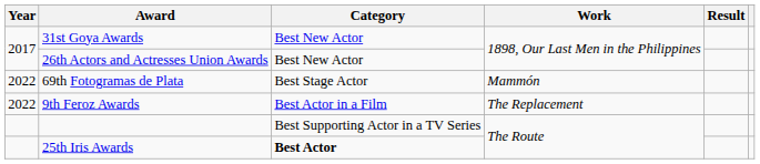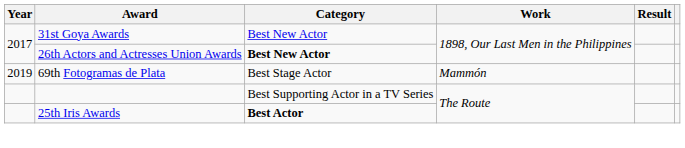 <table class="wikitable plainrowheaders sortable">
 <tr>
 <th scope="col">Year</th>
 <th scope="col">Award</th>
 <th scope="col">Category</th>
 <th scope="col">Work</th>
 <th scope="col">Result</th>
 <th scope="col" class="unsortable"></th>
 </tr>
 <tr>
 <td align = "center" rowspan = "2">2017</td>
 <td><a href='#'>31st Goya Awards</a></td>
 <td><a href='#'>Best New Actor</a></td>
 <td rowspan = "2"><em>1898, Our Last Men in the Philippines</em></td>
 <td></td>
 <td align = "center"></td>
 </tr>
 <tr>
 <td><a href='#'>26th Actors and Actresses Union Awards</a></td>
-<td>Best New Actor</td>
+<td><strong>Best New Actor</strong></td>
 <td></td>
 <td align = "center"></td>
 </tr>
 <tr>
-<td align = "center">2022</td>
+<td align = "center">2019</td>
 <td>69th <a href='#'>Fotogramas de Plata</a></td>
 <td>Best Stage Actor</td>
 <td><em>Mammón</em></td>
-<td></td>
-<td align = "center"></td>
-</tr>
-<tr>
-<td align = "center">2022</td>
-<td><a href='#'>9th Feroz Awards</a></td>
-<td><a href='#'>Best Actor in a Film</a></td>
-<td><em>The Replacement</em></td>
 <td></td>
 <td align = "center"></td>
 </tr>
 <tr>
 <td></td>
 <td></td>
 <td>Best Supporting Actor in a TV Series</td>
 <td rowspan = "2"><em>The Route</em></td>
 <td></td>
 <td align = "center"></td>
 </tr>
 <tr>
 <td></td>
 <td><a href='#'>25th Iris Awards</a></td>
 <td><strong>Best Actor</strong></td>
 <td></td>
 <td align = "center"></td>
 </tr>
 </table>
